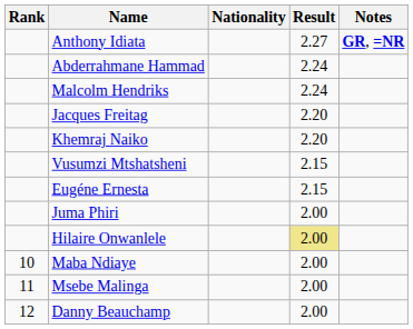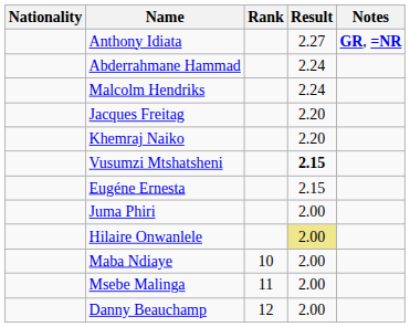 <table class="wikitable sortable" style="text-align:center">
 <tr>
+<th>Nationality</th>
+<th>Name</th>
 <th>Rank</th>
-<th>Name</th>
-<th>Nationality</th>
 <th>Result</th>
 <th>Notes</th>
 </tr>
 <tr>
+<td align=left></td>
+<td align=left><a href='#'>Anthony Idiata</a></td>
 <td></td>
-<td align=left><a href='#'>Anthony Idiata</a></td>
-<td align=left></td>
 <td>2.27</td>
 <td><strong><a href='#'>GR</a></strong>, <strong><a href='#'>=NR</a></strong></td>
 </tr>
 <tr>
+<td align=left></td>
+<td align=left><a href='#'>Abderrahmane Hammad</a></td>
 <td></td>
-<td align=left><a href='#'>Abderrahmane Hammad</a></td>
-<td align=left></td>
 <td>2.24</td>
 <td></td>
 </tr>
 <tr>
+<td align=left></td>
+<td align=left><a href='#'>Malcolm Hendriks</a></td>
 <td></td>
-<td align=left><a href='#'>Malcolm Hendriks</a></td>
-<td align=left></td>
 <td>2.24</td>
 <td></td>
 </tr>
 <tr>
+<td align=left></td>
+<td align=left><a href='#'>Jacques Freitag</a></td>
 <td></td>
-<td align=left><a href='#'>Jacques Freitag</a></td>
-<td align=left></td>
 <td>2.20</td>
 <td></td>
 </tr>
 <tr>
+<td align=left></td>
+<td align=left><a href='#'>Khemraj Naiko</a></td>
 <td></td>
-<td align=left><a href='#'>Khemraj Naiko</a></td>
-<td align=left></td>
 <td>2.20</td>
 <td></td>
 </tr>
 <tr>
+<td align=left></td>
+<td align=left><a href='#'>Vusumzi Mtshatsheni</a></td>
 <td></td>
-<td align=left><a href='#'>Vusumzi Mtshatsheni</a></td>
+<td><strong>2.15</strong></td>
+<td></td>
+</tr>
+<tr>
 <td align=left></td>
+<td align=left><a href='#'>Eugéne Ernesta</a></td>
+<td></td>
 <td>2.15</td>
 <td></td>
 </tr>
 <tr>
+<td align=left></td>
+<td align=left><a href='#'>Juma Phiri</a></td>
 <td></td>
-<td align=left><a href='#'>Eugéne Ernesta</a></td>
-<td align=left></td>
-<td>2.15</td>
-<td></td>
-</tr>
-<tr>
-<td></td>
-<td align=left><a href='#'>Juma Phiri</a></td>
-<td align=left></td>
 <td>2.00</td>
 <td></td>
 </tr>
 <tr>
+<td align=left></td>
+<td align=left><a href='#'>Hilaire Onwanlele</a></td>
 <td></td>
-<td align=left><a href='#'>Hilaire Onwanlele</a></td>
-<td align=left></td>
 <td style="background: khaki;">2.00</td>
 <td></td>
 </tr>
 <tr>
+<td align=left></td>
+<td align=left><a href='#'>Maba Ndiaye</a></td>
 <td>10</td>
-<td align=left><a href='#'>Maba Ndiaye</a></td>
-<td align=left></td>
 <td>2.00</td>
 <td></td>
 </tr>
 <tr>
+<td align=left></td>
+<td align=left><a href='#'>Msebe Malinga</a></td>
 <td>11</td>
-<td align=left><a href='#'>Msebe Malinga</a></td>
-<td align=left></td>
 <td>2.00</td>
 <td></td>
 </tr>
 <tr>
+<td align=left></td>
+<td align=left><a href='#'>Danny Beauchamp</a></td>
 <td>12</td>
-<td align=left><a href='#'>Danny Beauchamp</a></td>
-<td align=left></td>
 <td>2.00</td>
 <td></td>
 </tr>
 </table>
